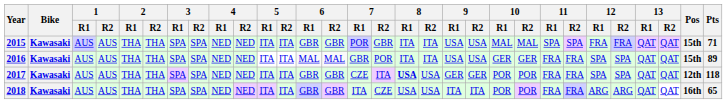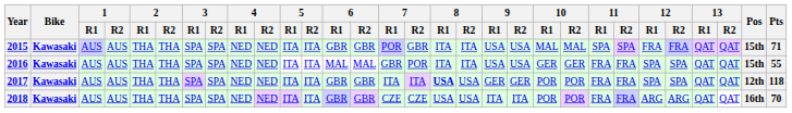 <table class="wikitable" style="text-align:center; font-size:90%">
 <tr>
 <th valign="middle" rowspan=2>Year</th>
 <th valign="middle" rowspan=2>Bike</th>
 <th colspan=2>1</th>
 <th colspan=2>2</th>
 <th colspan=2>3</th>
 <th colspan=2>4</th>
 <th colspan=2>5</th>
 <th colspan=2>6</th>
 <th colspan=2>7</th>
 <th colspan=2>8</th>
 <th colspan=2>9</th>
 <th colspan=2>10</th>
 <th colspan=2>11</th>
 <th colspan=2>12</th>
 <th colspan=2>13</th>
 <th rowspan=2>Pos</th>
 <th rowspan=2>Pts</th>
 </tr>
 <tr>
 <th>R1</th>
 <th>R2</th>
 <th>R1</th>
 <th>R2</th>
 <th>R1</th>
 <th>R2</th>
 <th>R1</th>
 <th>R2</th>
 <th>R1</th>
 <th>R2</th>
 <th>R1</th>
 <th>R2</th>
 <th>R1</th>
 <th>R2</th>
 <th>R1</th>
 <th>R2</th>
 <th>R1</th>
 <th>R2</th>
 <th>R1</th>
 <th>R2</th>
 <th>R1</th>
 <th>R2</th>
 <th>R1</th>
 <th>R2</th>
 <th>R1</th>
 <th>R2</th>
 </tr>
 <tr>
 <th><a href='#'>2015</a></th>
 <th><a href='#'>Kawasaki</a></th>
 <td style="background:#cfcfff;"><a href='#'>AUS</a><br></td>
 <td style="background:#dfffdf;"><a href='#'>AUS</a><br></td>
 <td style="background:#dfffdf;"><a href='#'>THA</a><br></td>
 <td style="background:#dfffdf;"><a href='#'>THA</a><br></td>
 <td style="background:#dfffdf;"><a href='#'>SPA</a><br></td>
 <td style="background:#dfffdf;"><a href='#'>SPA</a><br></td>
 <td style="background:#dfffdf;"><a href='#'>NED</a><br></td>
 <td style="background:#dfffdf;"><a href='#'>NED</a><br></td>
 <td style="background:#dfffdf;"><a href='#'>ITA</a><br></td>
 <td style="background:#dfffdf;"><a href='#'>ITA</a><br></td>
 <td style="background:#dfffdf;"><a href='#'>GBR</a><br></td>
 <td style="background:#dfffdf;"><a href='#'>GBR</a><br></td>
 <td style="background:#cfcfff;"><a href='#'>POR</a><br></td>
 <td style="background:#dfffdf;"><a href='#'>GBR</a><br></td>
 <td style="background:#dfffdf;"><a href='#'>ITA</a><br></td>
 <td style="background:#dfffdf;"><a href='#'>ITA</a><br></td>
 <td style="background:#dfffdf;"><a href='#'>USA</a><br></td>
 <td style="background:#dfffdf;"><a href='#'>USA</a><br></td>
 <td style="background:#dfffdf;"><a href='#'>MAL</a><br></td>
 <td style="background:#dfffdf;"><a href='#'>MAL</a><br></td>
 <td style="background:#dfffdf;"><a href='#'>SPA</a><br></td>
 <td style="background:#efcfff;"><a href='#'>SPA</a><br></td>
 <td style="background:#dfffdf;"><a href='#'>FRA</a><br></td>
 <td style="background:#cfcfff;"><a href='#'>FRA</a><br></td>
 <td style="background:#efcfff;"><a href='#'>QAT</a><br></td>
 <td style="background:#efcfff;"><a href='#'>QAT</a><br></td>
 <th>15th</th>
 <th>71</th>
 </tr>
 <tr>
 <th><a href='#'>2016</a></th>
 <th><a href='#'>Kawasaki</a></th>
 <td style="background:#dfffdf;"><a href='#'>AUS</a><br></td>
 <td style="background:#dfffdf;"><a href='#'>AUS</a><br></td>
 <td style="background:#dfffdf;"><a href='#'>THA</a><br></td>
 <td style="background:#dfffdf;"><a href='#'>THA</a><br></td>
 <td style="background:#dfffdf;"><a href='#'>SPA</a><br></td>
 <td style="background:#dfffdf;"><a href='#'>SPA</a><br></td>
 <td style="background:#dfffdf;"><a href='#'>NED</a><br></td>
 <td style="background:#dfffdf;"><a href='#'>NED</a><br></td>
 <td style="background:#ffffff;"><a href='#'>ITA</a><br></td>
 <td style="background:#ffffff;"><a href='#'>ITA</a><br></td>
 <td><a href='#'>MAL</a></td>
 <td><a href='#'>MAL</a></td>
 <td style="background:#dfffdf;"><a href='#'>GBR</a><br></td>
 <td style="background:#dfffdf;"><a href='#'>POR</a><br></td>
 <td style="background:#dfffdf;"><a href='#'>ITA</a><br></td>
 <td style="background:#dfffdf;"><a href='#'>ITA</a><br></td>
 <td style="background:#dfffdf;"><a href='#'>USA</a><br></td>
 <td style="background:#dfffdf;"><a href='#'>USA</a><br></td>
 <td style="background:#dfffdf;"><a href='#'>GER</a><br></td>
 <td style="background:#dfffdf;"><a href='#'>GER</a><br></td>
 <td style="background:#dfffdf;"><a href='#'>FRA</a><br></td>
 <td style="background:#dfffdf;"><a href='#'>FRA</a><br></td>
 <td style="background:#dfffdf;"><a href='#'>SPA</a><br></td>
 <td style="background:#dfffdf;"><a href='#'>SPA</a><br></td>
 <td style="background:#dfffdf;"><a href='#'>QAT</a><br></td>
 <td style="background:#dfffdf;"><a href='#'>QAT</a><br></td>
 <th>15th</th>
-<th>89</th>
+<th>55</th>
 </tr>
 <tr>
 <th><a href='#'>2017</a></th>
 <th><a href='#'>Kawasaki</a></th>
 <td style="background:#dfffdf;"><a href='#'>AUS</a><br></td>
 <td style="background:#dfffdf;"><a href='#'>AUS</a><br></td>
 <td style="background:#dfffdf;"><a href='#'>THA</a><br></td>
 <td style="background:#dfffdf;"><a href='#'>THA</a><br></td>
 <td style="background:#efcfff;"><a href='#'>SPA</a><br></td>
 <td style="background:#dfffdf;"><a href='#'>SPA</a><br></td>
 <td style="background:#dfffdf;"><a href='#'>NED</a><br></td>
 <td style="background:#dfffdf;"><a href='#'>NED</a><br></td>
 <td style="background:#dfffdf;"><a href='#'>ITA</a><br></td>
 <td style="background:#dfffdf;"><a href='#'>ITA</a><br></td>
 <td style="background:#dfffdf;"><a href='#'>GBR</a><br></td>
 <td style="background:#dfffdf;"><a href='#'>GBR</a><br></td>
-<td style="background:#dfffdf;"><a href='#'>CZE</a><br></td>
+<td style="background:#dfffdf;"><a href='#'>ITA</a><br></td>
 <td style="background:#efcfff;"><a href='#'>ITA</a><br></td>
 <td style="background:#dfffdf;"><strong><a href='#'>USA</a><br></strong></td>
 <td style="background:#dfffdf;"><a href='#'>USA</a><br></td>
 <td style="background:#dfffdf;"><a href='#'>GER</a><br></td>
 <td style="background:#dfffdf;"><a href='#'>GER</a><br></td>
 <td style="background:#dfffdf;"><a href='#'>POR</a><br></td>
 <td style="background:#dfffdf;"><a href='#'>POR</a><br></td>
 <td style="background:#dfffdf;"><a href='#'>FRA</a><br></td>
 <td style="background:#dfffdf;"><a href='#'>FRA</a><br></td>
 <td style="background:#dfffdf;"><a href='#'>SPA</a><br></td>
 <td style="background:#dfffdf;"><a href='#'>SPA</a><br></td>
 <td style="background:#dfffdf;"><a href='#'>QAT</a><br></td>
 <td style="background:#dfffdf;"><a href='#'>QAT</a><br></td>
 <th>12th</th>
 <th>118</th>
 </tr>
 <tr>
 <th><a href='#'>2018</a></th>
 <th><a href='#'>Kawasaki</a></th>
 <td style="background:#dfffdf;"><a href='#'>AUS</a><br></td>
 <td style="background:#dfffdf;"><a href='#'>AUS</a><br></td>
 <td style="background:#dfffdf;"><a href='#'>THA</a><br></td>
 <td style="background:#dfffdf;"><a href='#'>THA</a><br></td>
 <td style="background:#dfffdf;"><a href='#'>SPA</a><br></td>
 <td style="background:#dfffdf;"><a href='#'>SPA</a><br></td>
 <td style="background:#dfffdf;"><a href='#'>NED</a><br></td>
 <td style="background:#efcfff;"><a href='#'>NED</a><br></td>
 <td style="background:#efcfff;"><a href='#'>ITA</a><br></td>
 <td style="background:#dfffdf;"><a href='#'>ITA</a><br></td>
 <td style="background:#cfcfff;"><a href='#'>GBR</a><br></td>
 <td style="background:#efcfff;"><a href='#'>GBR</a><br></td>
-<td style="background:#dfffdf;"><a href='#'>ITA</a><br></td>
+<td style="background:#dfffdf;"><a href='#'>CZE</a><br></td>
 <td style="background:#dfffdf;"><a href='#'>CZE</a><br></td>
 <td style="background:#dfffdf;"><a href='#'>USA</a><br></td>
 <td style="background:#dfffdf;"><a href='#'>USA</a><br></td>
 <td style="background:#dfffdf;"><a href='#'>ITA</a><br></td>
 <td style="background:#dfffdf;"><a href='#'>ITA</a><br></td>
 <td style="background:#dfffdf;"><a href='#'>POR</a><br></td>
 <td style="background:#efcfff;"><a href='#'>POR</a><br></td>
 <td style="background:#dfffdf;"><a href='#'>FRA</a><br></td>
 <td style="background:#cfcfff;"><a href='#'>FRA</a><br></td>
 <td style="background:#dfffdf;"><a href='#'>ARG</a><br></td>
 <td style="background:#dfffdf;"><a href='#'>ARG</a><br></td>
 <td style="background:#dfffdf;"><a href='#'>QAT</a><br></td>
 <td style="background:#ffffff;"><a href='#'>QAT</a><br></td>
 <th>16th</th>
-<th>65</th>
+<th>70</th>
 </tr>
 </table>
